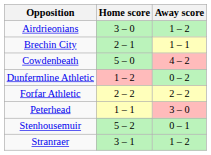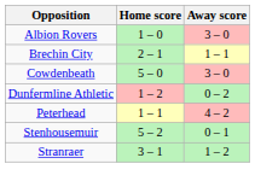 <table class="wikitable" style="text-align: center;">
 <tr>
 <th>Opposition</th>
 <th>Home score</th>
 <th>Away score</th>
 </tr>
 <tr>
-<td><a href='#'>Airdrieonians</a></td>
-<td bgcolor=#BBF3BB>3 – 0</td>
-<td bgcolor=#BBF3BB>1 – 2</td>
+<td><a href='#'>Albion Rovers</a></td>
+<td bgcolor=#BBF3BB>1 – 0</td>
+<td bgcolor=#FFBBBB>3 – 0</td>
 </tr>
 <tr>
 <td><a href='#'>Brechin City</a></td>
 <td bgcolor=#BBF3BB>2 – 1</td>
 <td bgcolor=#FFFFBB>1 – 1</td>
 </tr>
 <tr>
 <td><a href='#'>Cowdenbeath</a></td>
 <td bgcolor=#BBF3BB>5 – 0</td>
-<td bgcolor=#FFBBBB>4 – 2</td>
+<td bgcolor=#FFBBBB>3 – 0</td>
 </tr>
 <tr>
 <td><a href='#'>Dunfermline Athletic</a></td>
 <td bgcolor=#FFBBBB>1 – 2</td>
 <td bgcolor=#BBF3BB>0 – 2</td>
 </tr>
 <tr>
-<td><a href='#'>Forfar Athletic</a></td>
-<td bgcolor=#FFFFBB>2 – 2</td>
-<td bgcolor=#FFFFBB>2 – 2</td>
-</tr>
-<tr>
 <td><a href='#'>Peterhead</a></td>
 <td bgcolor=#FFFFBB>1 – 1</td>
-<td bgcolor=#FFBBBB>3 – 0</td>
+<td bgcolor=#FFBBBB>4 – 2</td>
 </tr>
 <tr>
 <td><a href='#'>Stenhousemuir</a></td>
 <td bgcolor=#BBF3BB>5 – 2</td>
 <td bgcolor=#BBF3BB>0 – 1</td>
 </tr>
 <tr>
 <td><a href='#'>Stranraer</a></td>
 <td bgcolor=#BBF3BB>3 – 1</td>
 <td bgcolor=#BBF3BB>1 – 2</td>
 </tr>
 </table>
